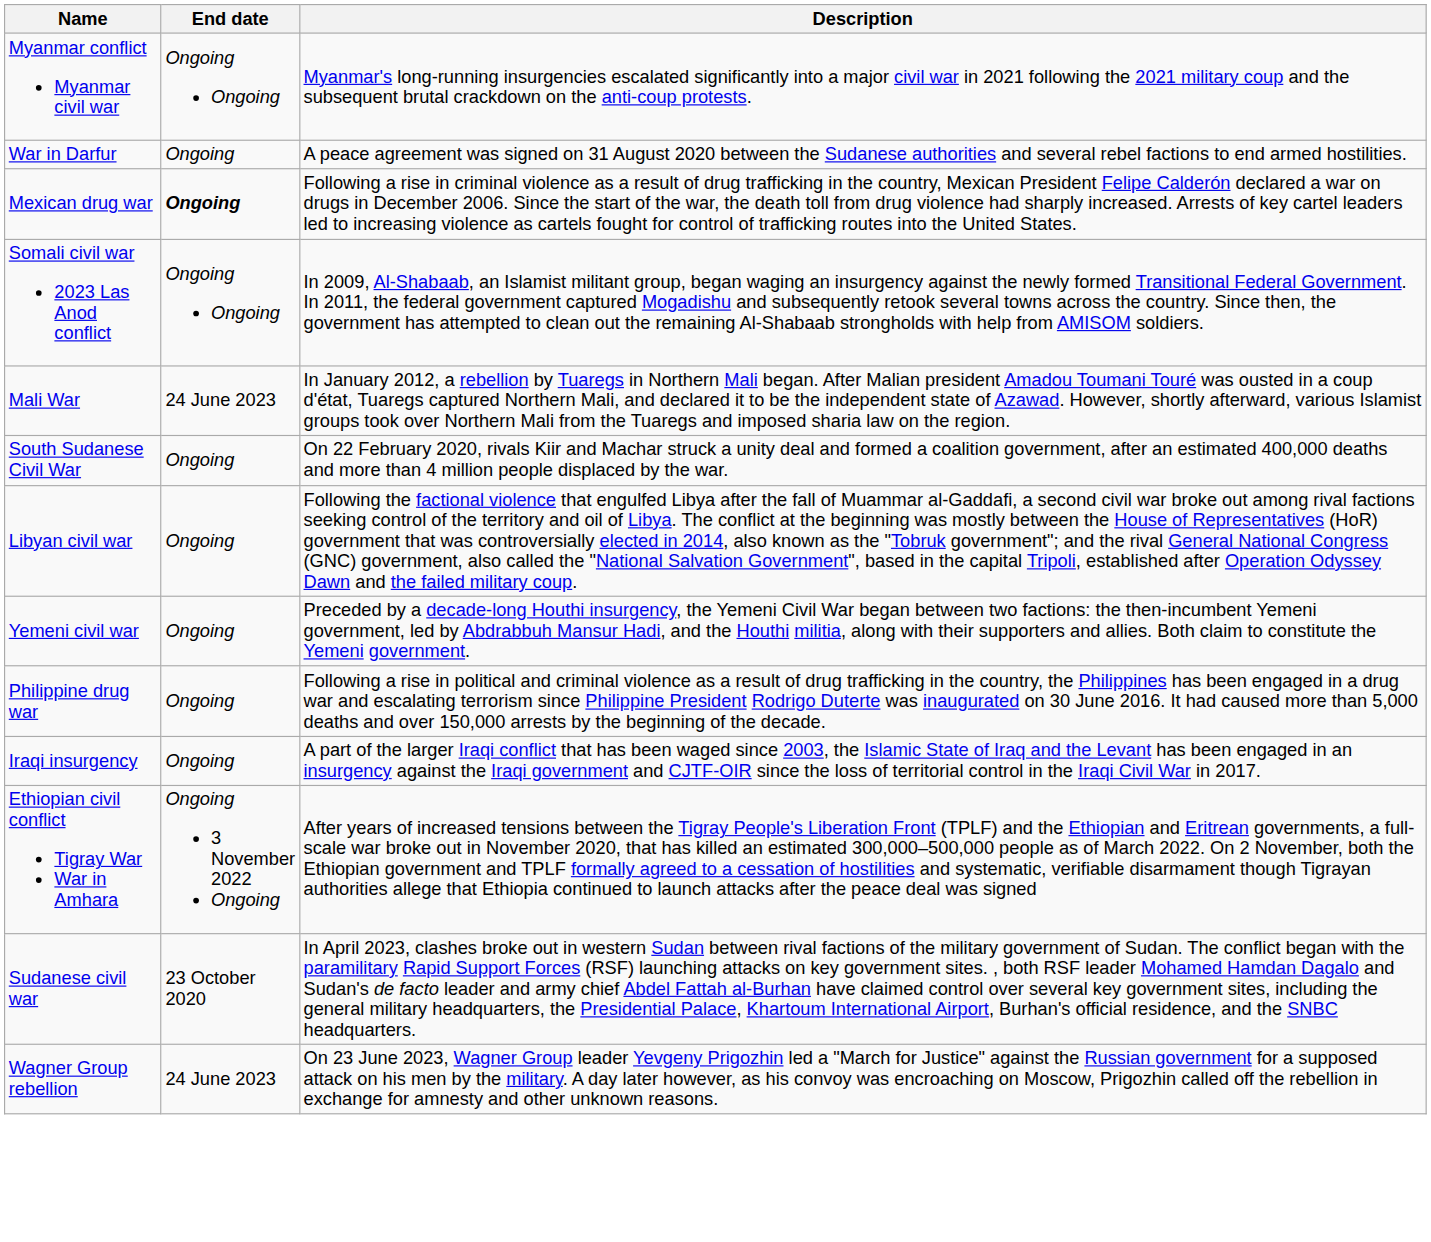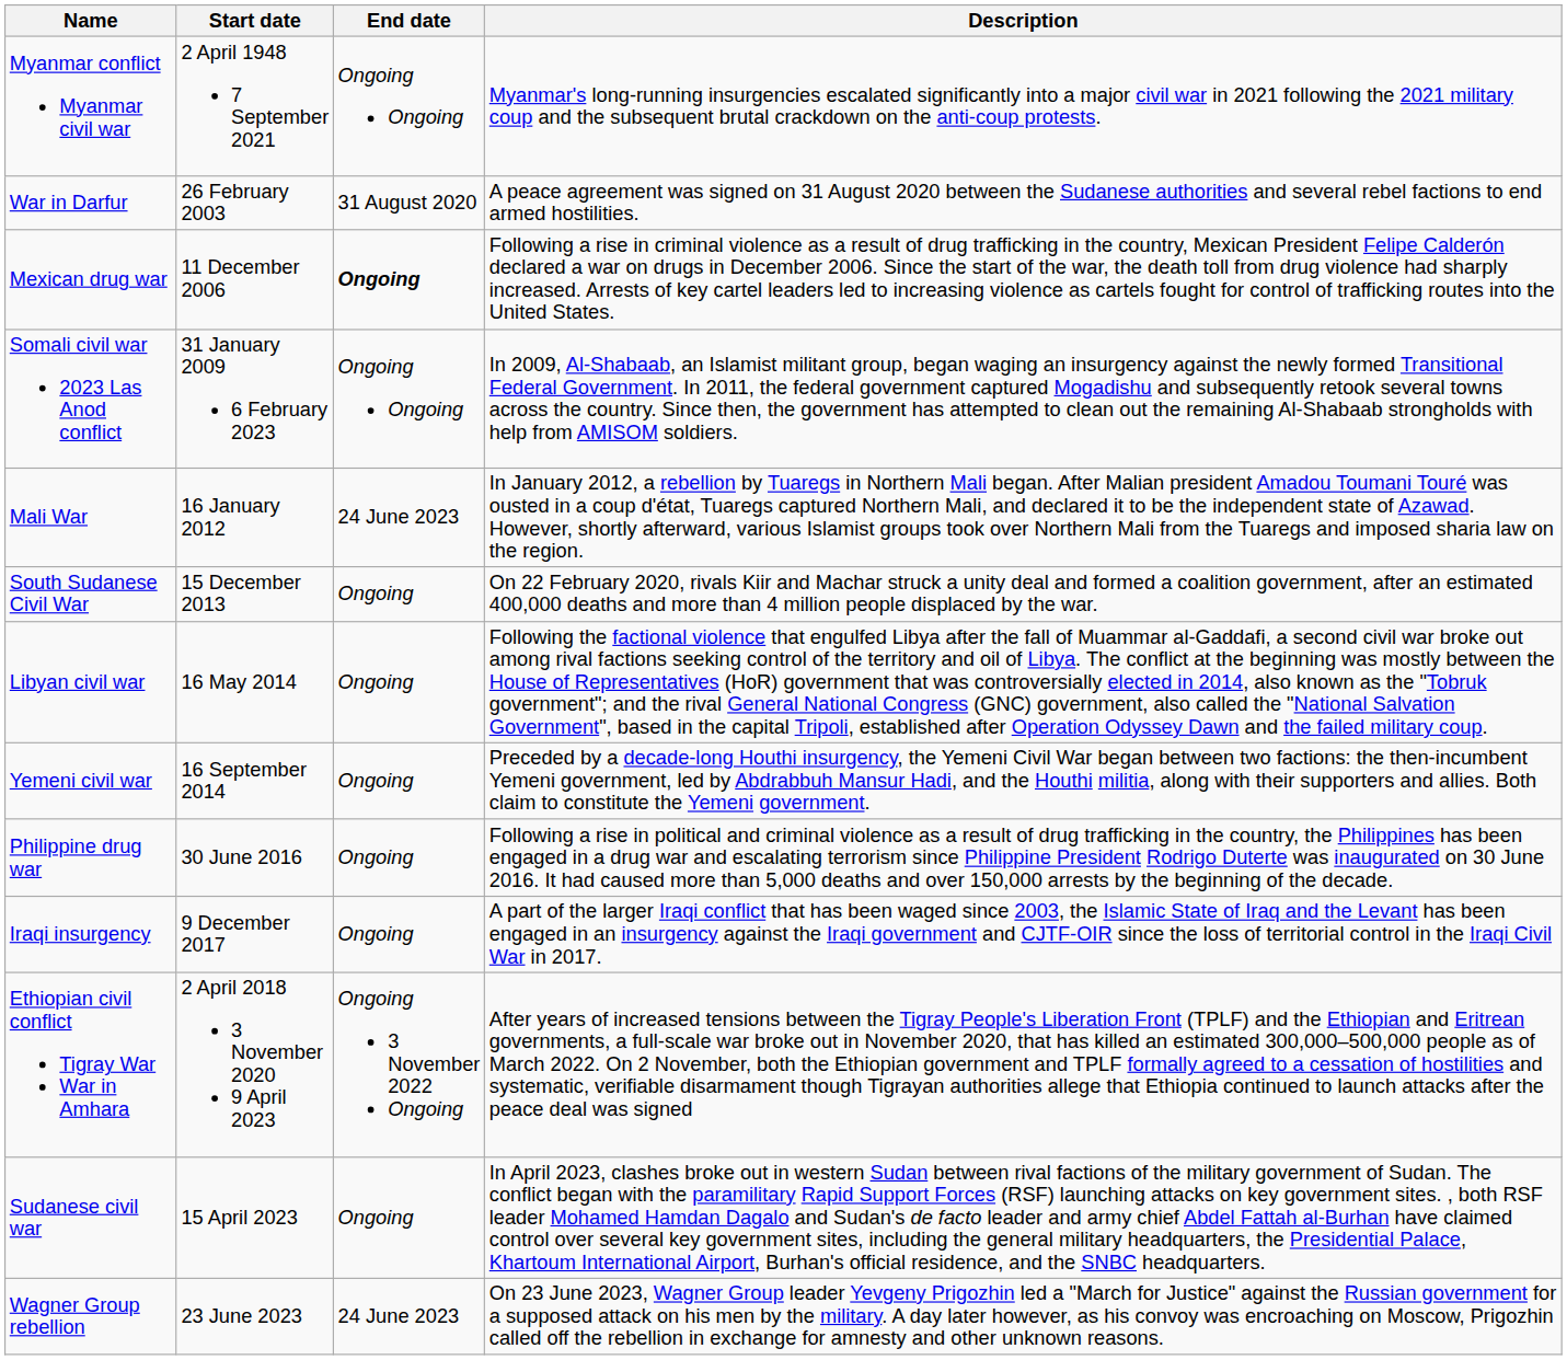 <table class="wikitable mw-collapsible sortable">
 <tr>
 <th style="width:130px;">Name</th>
+<th style="width:110px;">Start date</th>
 <th style="width:110px;">End date</th>
 <th>Description</th>
 </tr>
 <tr>
 <td><a href='#'>Myanmar conflict</a><br><ul><li><a href='#'>Myanmar civil war</a></li></ul></td>
+<td>2 April 1948<br><ul><li>7 September 2021</li></ul></td>
 <td><em>Ongoing</em><br><ul><li><em>Ongoing</em></li></ul></td>
 <td><a href='#'>Myanmar's</a> long-running insurgencies escalated significantly into a major <a href='#'>civil war</a> in 2021 following the <a href='#'>2021 military coup</a> and the subsequent brutal crackdown on the <a href='#'>anti-coup protests</a>.</td>
 </tr>
 <tr>
 <td><a href='#'>War in Darfur</a></td>
-<td><em>Ongoing</em></td>
+<td>26 February 2003</td>
+<td>31 August 2020</td>
 <td>A peace agreement was signed on 31 August 2020 between the <a href='#'>Sudanese authorities</a> and several rebel factions to end armed hostilities.</td>
 </tr>
 <tr>
 <td><a href='#'>Mexican drug war</a></td>
+<td>11 December 2006</td>
 <td><strong><em>Ongoing</em></strong></td>
 <td>Following a rise in criminal violence as a result of drug trafficking in the country, Mexican President <a href='#'>Felipe Calderón</a> declared a war on drugs in December 2006. Since the start of the war, the death toll from drug violence had sharply increased. Arrests of key cartel leaders led to increasing violence as cartels fought for control of trafficking routes into the United States.</td>
 </tr>
 <tr>
 <td><a href='#'>Somali civil war</a><br><ul><li><a href='#'>2023 Las Anod conflict</a></li></ul></td>
+<td>31 January 2009<br><ul><li>6 February 2023</li></ul></td>
 <td><em>Ongoing</em><br><ul><li><em>Ongoing</em></li></ul></td>
 <td>In 2009, <a href='#'>Al-Shabaab</a>, an Islamist militant group, began waging an insurgency against the newly formed <a href='#'>Transitional Federal Government</a>. In 2011, the federal government captured <a href='#'>Mogadishu</a> and subsequently retook several towns across the country. Since then, the government has attempted to clean out the remaining Al-Shabaab strongholds with help from <a href='#'>AMISOM</a> soldiers.</td>
 </tr>
 <tr>
 <td><a href='#'>Mali War</a></td>
+<td>16 January 2012</td>
 <td>24 June 2023</td>
 <td>In January 2012, a <a href='#'>rebellion</a> by <a href='#'>Tuaregs</a> in Northern <a href='#'>Mali</a> began. After Malian president <a href='#'>Amadou Toumani Touré</a> was ousted in a coup d'état, Tuaregs captured Northern Mali, and declared it to be the independent state of <a href='#'>Azawad</a>. However, shortly afterward, various Islamist groups took over Northern Mali from the Tuaregs and imposed sharia law on the region.</td>
 </tr>
 <tr>
 <td><a href='#'>South Sudanese Civil War</a></td>
+<td>15 December 2013</td>
 <td><em>Ongoing</em></td>
 <td>On 22 February 2020, rivals Kiir and Machar struck a unity deal and formed a coalition government, after an estimated 400,000 deaths and more than 4 million people displaced by the war.</td>
 </tr>
 <tr>
 <td><a href='#'>Libyan civil war</a></td>
+<td>16 May 2014</td>
 <td><em>Ongoing</em></td>
 <td>Following the <a href='#'>factional violence</a> that engulfed Libya after the fall of Muammar al-Gaddafi, a second civil war broke out among rival factions seeking control of the territory and oil of <a href='#'>Libya</a>. The conflict at the beginning was mostly between the <a href='#'>House of Representatives</a> (HoR) government that was controversially <a href='#'>elected in 2014</a>, also known as the "<a href='#'>Tobruk</a> government"; and the rival <a href='#'>General National Congress</a> (GNC) government, also called the "<a href='#'>National Salvation Government</a>", based in the capital <a href='#'>Tripoli</a>, established after <a href='#'>Operation Odyssey Dawn</a> and <a href='#'>the failed military coup</a>.</td>
 </tr>
 <tr>
 <td><a href='#'>Yemeni civil war</a></td>
+<td>16 September 2014</td>
 <td><em>Ongoing</em></td>
 <td>Preceded by a <a href='#'>decade-long Houthi insurgency</a>, the Yemeni Civil War began between two factions: the then-incumbent Yemeni government, led by <a href='#'>Abdrabbuh Mansur Hadi</a>, and the <a href='#'>Houthi</a> <a href='#'>militia</a>, along with their supporters and allies. Both claim to constitute the <a href='#'>Yemeni</a> <a href='#'>government</a>.</td>
 </tr>
 <tr>
 <td><a href='#'>Philippine drug war</a></td>
+<td>30 June 2016</td>
 <td><em>Ongoing</em></td>
 <td>Following a rise in political and criminal violence as a result of drug trafficking in the country, the <a href='#'>Philippines</a> has been engaged in a drug war and escalating terrorism since <a href='#'>Philippine President</a> <a href='#'>Rodrigo Duterte</a> was <a href='#'>inaugurated</a> on 30 June 2016. It had caused more than 5,000 deaths and over 150,000 arrests by the beginning of the decade.</td>
 </tr>
 <tr>
 <td><a href='#'>Iraqi insurgency</a></td>
+<td>9 December 2017</td>
 <td><em>Ongoing</em></td>
 <td>A part of the larger <a href='#'>Iraqi conflict</a> that has been waged since <a href='#'>2003</a>, the <a href='#'>Islamic State of Iraq and the Levant</a> has been engaged in an <a href='#'>insurgency</a> against the <a href='#'>Iraqi government</a> and <a href='#'>CJTF-OIR</a> since the loss of territorial control in the <a href='#'>Iraqi Civil War</a> in 2017.</td>
 </tr>
 <tr>
 <td><a href='#'>Ethiopian civil conflict</a><br><ul><li><a href='#'>Tigray War</a></li><li><a href='#'>War in Amhara</a></li></ul></td>
+<td>2 April 2018<br><ul><li>3 November 2020</li><li>9 April 2023</li></ul></td>
 <td><em>Ongoing</em><br><ul><li>3 November 2022</li><li><em>Ongoing</em></li></ul></td>
 <td>After years of increased tensions between the <a href='#'>Tigray People's Liberation Front</a> (TPLF) and the <a href='#'>Ethiopian</a> and <a href='#'>Eritrean</a> governments, a full-scale war broke out in November 2020, that has killed an estimated 300,000–500,000 people as of March 2022. On 2 November, both the Ethiopian government and TPLF <a href='#'>formally agreed to a cessation of hostilities</a> and systematic, verifiable disarmament though Tigrayan authorities allege that Ethiopia continued to launch attacks after the peace deal was signed</td>
 </tr>
 <tr>
 <td><a href='#'>Sudanese civil war</a></td>
-<td>23 October 2020</td>
+<td>15 April 2023</td>
+<td><em>Ongoing</em></td>
 <td>In April 2023, clashes broke out in western <a href='#'>Sudan</a> between rival factions of the military government of Sudan. The conflict began with the <a href='#'>paramilitary</a> <a href='#'>Rapid Support Forces</a> (RSF) launching attacks on key government sites. , both RSF leader <a href='#'>Mohamed Hamdan Dagalo</a> and Sudan's <em>de facto</em> leader and army chief <a href='#'>Abdel Fattah al-Burhan</a> have claimed control over several key government sites, including the general military headquarters, the <a href='#'>Presidential Palace</a>, <a href='#'>Khartoum International Airport</a>, Burhan's official residence, and the <a href='#'>SNBC</a> headquarters.</td>
 </tr>
 <tr>
 <td><a href='#'>Wagner Group rebellion</a></td>
+<td>23 June 2023</td>
 <td>24 June 2023</td>
 <td>On 23 June 2023, <a href='#'>Wagner Group</a> leader <a href='#'>Yevgeny Prigozhin</a> led a "March for Justice" against the <a href='#'>Russian government</a> for a supposed attack on his men by the <a href='#'>military</a>. A day later however, as his convoy was encroaching on Moscow, Prigozhin called off the rebellion in exchange for amnesty and other unknown reasons.</td>
 </tr>
 </table>
